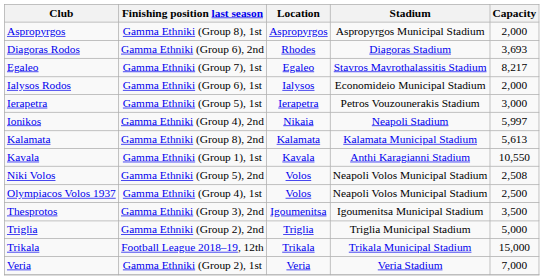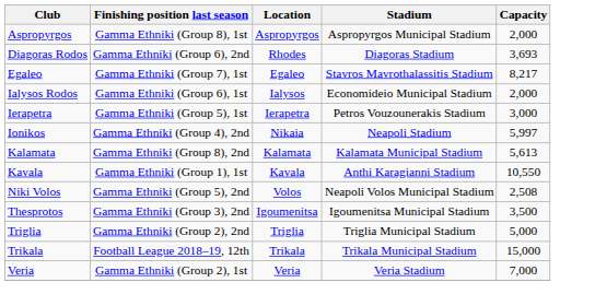 <table class="wikitable sortable" style="text-align:center;">
 <tr>
 <th>Club</th>
 <th>Finishing position <a href='#'>last season</a></th>
 <th>Location</th>
 <th>Stadium</th>
 <th>Capacity</th>
 </tr>
 <tr>
 <td style="text-align:left;"><a href='#'>Aspropyrgos</a></td>
 <td><a href='#'>Gamma Ethniki</a> (Group 8), 1st</td>
 <td><a href='#'>Aspropyrgos</a></td>
 <td>Aspropyrgos Municipal Stadium</td>
 <td align="center">2,000</td>
 </tr>
 <tr>
 <td style="text-align:left;"><a href='#'>Diagoras Rodos</a></td>
 <td><a href='#'>Gamma Ethniki</a> (Group 6), 2nd</td>
 <td><a href='#'>Rhodes</a></td>
 <td><a href='#'>Diagoras Stadium</a></td>
 <td align="center">3,693</td>
 </tr>
 <tr>
 <td style="text-align:left;"><a href='#'>Egaleo</a></td>
 <td><a href='#'>Gamma Ethniki</a> (Group 7), 1st</td>
 <td><a href='#'>Egaleo</a></td>
 <td><a href='#'>Stavros Mavrothalassitis Stadium</a></td>
 <td align="center">8,217</td>
 </tr>
 <tr>
 <td style="text-align:left;"><a href='#'>Ialysos Rodos</a></td>
 <td><a href='#'>Gamma Ethniki</a> (Group 6), 1st</td>
 <td><a href='#'>Ialysos</a></td>
 <td>Economideio Municipal Stadium</td>
 <td style="text-align:center;">2,000</td>
 </tr>
 <tr>
 <td style="text-align:left;"><a href='#'>Ierapetra</a></td>
 <td><a href='#'>Gamma Ethniki</a> (Group 5), 1st</td>
 <td><a href='#'>Ierapetra</a></td>
 <td>Petros Vouzounerakis Stadium</td>
 <td align="center">3,000</td>
 </tr>
 <tr>
 <td style="text-align:left;"><a href='#'>Ionikos</a></td>
 <td><a href='#'>Gamma Ethniki</a> (Group 4), 2nd</td>
 <td><a href='#'>Nikaia</a></td>
 <td><a href='#'>Neapoli Stadium</a></td>
 <td align="center">5,997</td>
 </tr>
 <tr>
 <td style="text-align:left;"><a href='#'>Kalamata</a></td>
 <td><a href='#'>Gamma Ethniki</a> (Group 8), 2nd</td>
 <td><a href='#'>Kalamata</a></td>
 <td><a href='#'>Kalamata Municipal Stadium</a></td>
 <td align="center">5,613</td>
 </tr>
 <tr>
 <td style="text-align:left;"><a href='#'>Kavala</a></td>
 <td><a href='#'>Gamma Ethniki</a> (Group 1), 1st</td>
 <td><a href='#'>Kavala</a></td>
 <td><a href='#'>Anthi Karagianni Stadium</a></td>
 <td align="center">10,550</td>
 </tr>
 <tr>
 <td style="text-align:left;"><a href='#'>Niki Volos</a></td>
 <td><a href='#'>Gamma Ethniki</a> (Group 5), 2nd</td>
 <td><a href='#'>Volos</a></td>
 <td>Neapoli Volos Municipal Stadium</td>
 <td align="center">2,508</td>
 </tr>
 <tr>
-<td style="text-align:left;"><a href='#'>Olympiacos Volos 1937</a></td>
-<td><a href='#'>Gamma Ethniki</a> (Group 4), 1st</td>
-<td><a href='#'>Volos</a></td>
-<td>Neapoli Volos Municipal Stadium</td>
-<td align="center">2,500</td>
-</tr>
-<tr>
 <td style="text-align:left;"><a href='#'>Thesprotos</a></td>
 <td><a href='#'>Gamma Ethniki</a> (Group 3), 2nd</td>
 <td><a href='#'>Igoumenitsa</a></td>
 <td>Igoumenitsa Municipal Stadium</td>
 <td align="center">3,500</td>
 </tr>
 <tr>
 <td style="text-align:left;"><a href='#'>Triglia</a></td>
 <td><a href='#'>Gamma Ethniki</a> (Group 2), 2nd</td>
 <td><a href='#'>Triglia</a></td>
 <td>Triglia Municipal Stadium</td>
 <td align="center">5,000</td>
 </tr>
 <tr>
 <td style="text-align:left;"><a href='#'>Trikala</a></td>
 <td><a href='#'>Football League 2018–19</a>, 12th</td>
 <td><a href='#'>Trikala</a></td>
 <td><a href='#'>Trikala Municipal Stadium</a></td>
 <td align="center">15,000</td>
 </tr>
 <tr>
 <td style="text-align:left;"><a href='#'>Veria</a></td>
 <td><a href='#'>Gamma Ethniki</a> (Group 2), 1st</td>
 <td><a href='#'>Veria</a></td>
 <td><a href='#'>Veria Stadium</a></td>
 <td align="center">7,000</td>
 </tr>
 <tr>
 </tr>
 </table>
